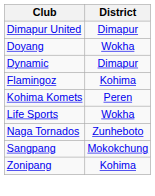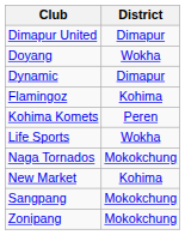 <table class="wikitable" style="text-align:center;">
 <tr>
 <th>Club</th>
 <th>District</th>
 </tr>
 <tr>
 <td style="text-align:left;"><a href='#'>Dimapur United</a></td>
 <td><a href='#'>Dimapur</a></td>
 </tr>
 <tr>
 <td style="text-align:left;"><a href='#'>Doyang</a></td>
 <td><a href='#'>Wokha</a></td>
 </tr>
 <tr>
 <td style="text-align:left;"><a href='#'>Dynamic</a></td>
 <td><a href='#'>Dimapur</a></td>
 </tr>
 <tr>
 <td style="text-align:left;"><a href='#'>Flamingoz</a></td>
 <td><a href='#'>Kohima</a></td>
 </tr>
 <tr>
 <td style="text-align:left;"><a href='#'>Kohima Komets</a></td>
 <td><a href='#'>Peren</a></td>
 </tr>
 <tr>
 <td style="text-align:left;"><a href='#'>Life Sports</a></td>
 <td><a href='#'>Wokha</a></td>
 </tr>
 <tr>
 <td style="text-align:left;"><a href='#'>Naga Tornados</a></td>
-<td><a href='#'>Zunheboto</a></td>
+<td><a href='#'>Mokokchung</a></td>
+</tr>
+<tr>
+<td style="text-align:left;"><a href='#'>New Market</a></td>
+<td><a href='#'>Kohima</a></td>
 </tr>
 <tr>
 <td style="text-align:left;"><a href='#'>Sangpang</a></td>
 <td><a href='#'>Mokokchung</a></td>
 </tr>
 <tr>
 <td style="text-align:left;"><a href='#'>Zonipang</a></td>
-<td><a href='#'>Kohima</a></td>
+<td><a href='#'>Mokokchung</a></td>
 </tr>
 </table>
